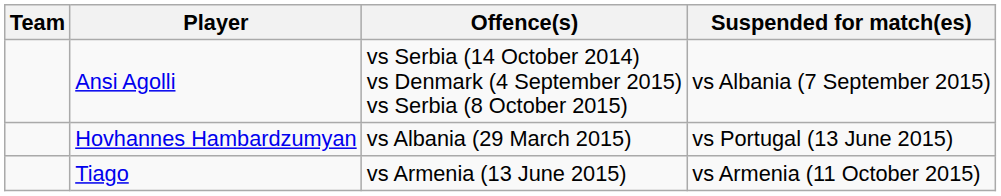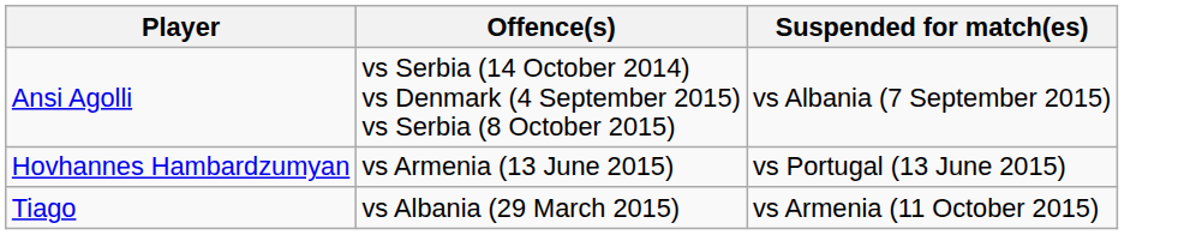 <table class="wikitable" style="font-size:90%">
 <tr>
-<th>Team</th>
 <th>Player</th>
 <th>Offence(s)</th>
 <th>Suspended for match(es)</th>
 </tr>
 <tr>
-<td></td>
 <td><a href='#'>Ansi Agolli</a></td>
 <td> vs Serbia (14 October 2014)<br> vs Denmark (4 September 2015)<br> vs Serbia (8 October 2015)</td>
 <td>vs Albania (7 September 2015)</td>
 </tr>
 <tr>
-<td></td>
 <td><a href='#'>Hovhannes Hambardzumyan</a></td>
-<td> vs Albania (29 March 2015)</td>
+<td> vs Armenia (13 June 2015)</td>
 <td>vs Portugal (13 June 2015)</td>
 </tr>
 <tr>
-<td></td>
 <td><a href='#'>Tiago</a></td>
-<td> vs Armenia (13 June 2015)</td>
+<td> vs Albania (29 March 2015)</td>
 <td>vs Armenia (11 October 2015)</td>
 </tr>
 </table>
